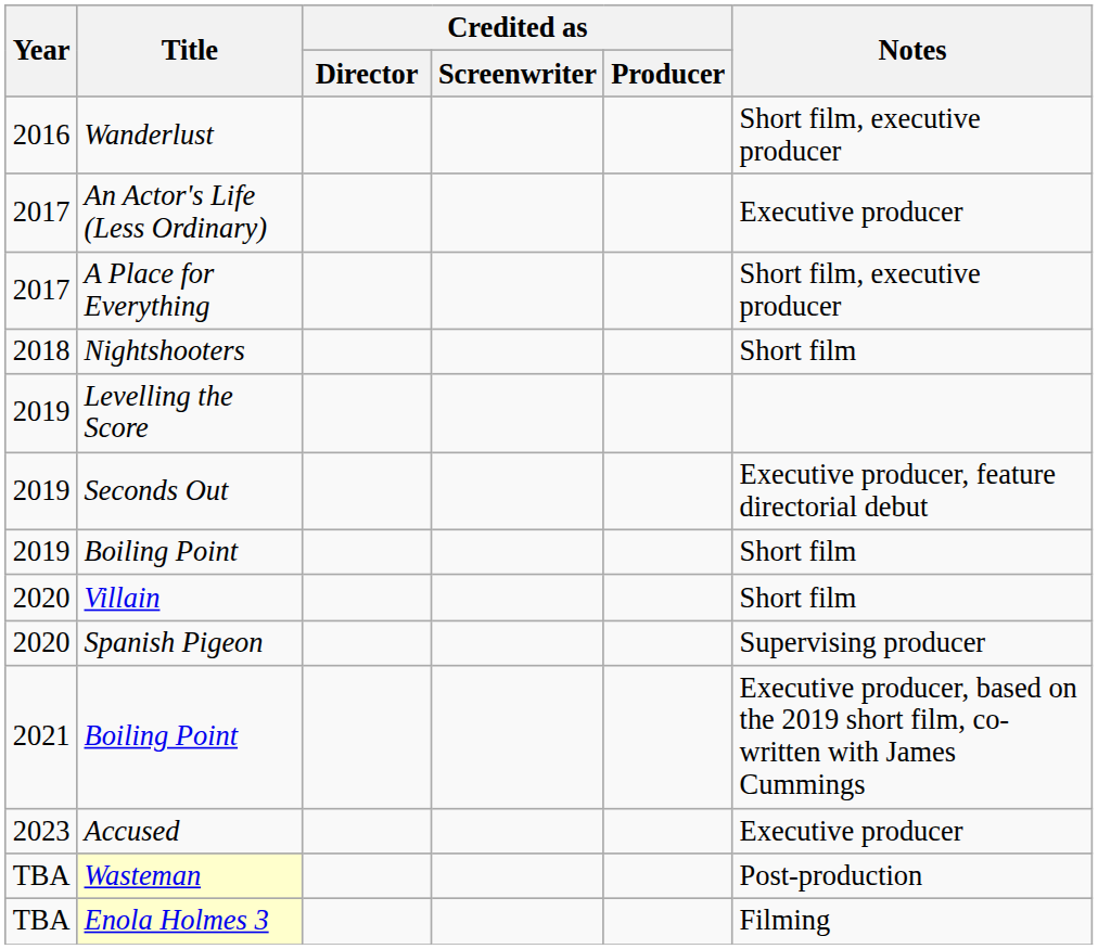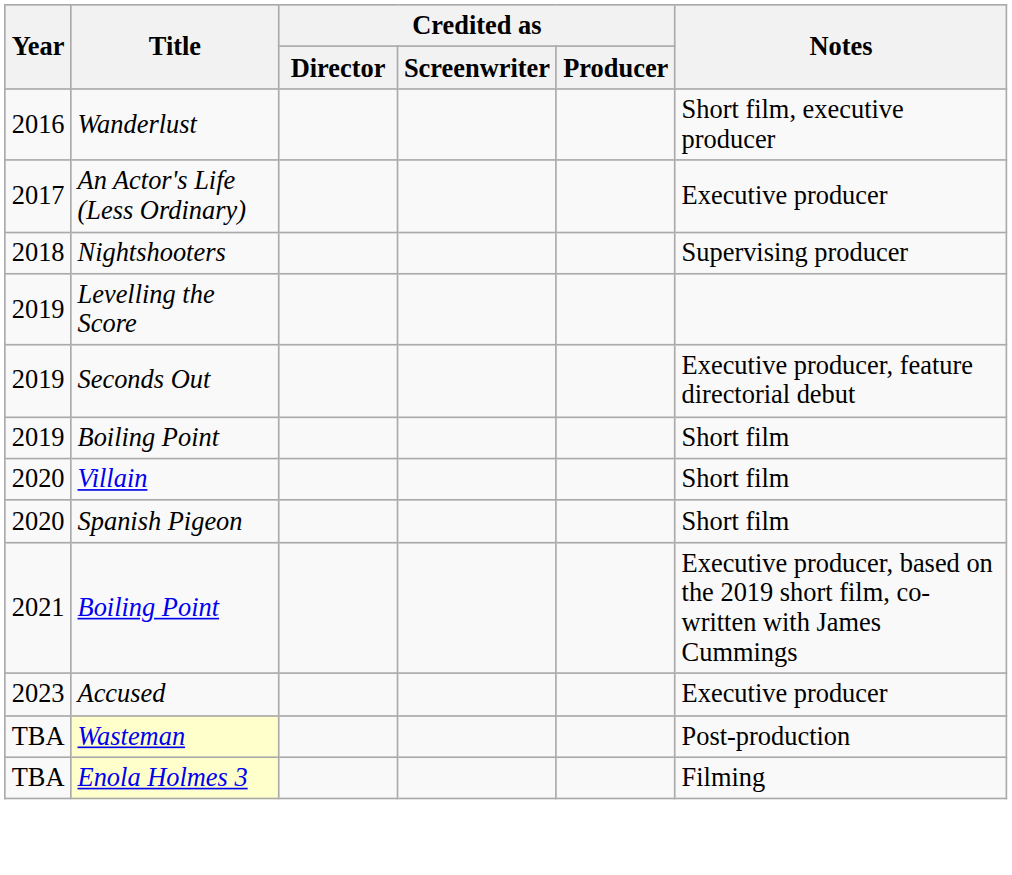 <table class="wikitable sortable">
 <tr>
 <th rowspan=2 width="33">Year</th>
 <th rowspan=2>Title</th>
 <th colspan=3>Credited as</th>
 <th rowspan=2>Notes</th>
 </tr>
 <tr>
 <th width=65>Director</th>
 <th width=65>Screenwriter</th>
 <th width=65>Producer</th>
 </tr>
 <tr>
 <td align="center">2016</td>
 <td align="left"><em>Wanderlust</em></td>
 <td></td>
 <td></td>
 <td></td>
 <td>Short film, executive producer</td>
 </tr>
 <tr>
 <td align="center">2017</td>
 <td align="left"><em>An Actor's Life (Less Ordinary)</em></td>
 <td></td>
 <td></td>
 <td></td>
 <td>Executive producer</td>
 </tr>
 <tr>
-<td align="center">2017</td>
-<td align="left"><em>A Place for Everything</em></td>
-<td></td>
-<td></td>
-<td></td>
-<td>Short film, executive producer</td>
-</tr>
-<tr>
 <td align="center">2018</td>
 <td align="left"><em>Nightshooters</em></td>
 <td></td>
 <td></td>
 <td></td>
-<td>Short film</td>
+<td>Supervising producer</td>
 </tr>
 <tr>
 <td align="center">2019</td>
 <td align="left"><em>Levelling the Score</em></td>
 <td></td>
 <td></td>
 <td></td>
 <td></td>
 </tr>
 <tr>
 <td align="center">2019</td>
 <td align="left"><em>Seconds Out</em></td>
 <td></td>
 <td></td>
 <td></td>
 <td>Executive producer, feature directorial debut</td>
 </tr>
 <tr>
 <td align="center">2019</td>
 <td align="left"><em>Boiling Point</em></td>
 <td></td>
 <td></td>
 <td></td>
 <td>Short film</td>
 </tr>
 <tr>
 <td align="center">2020</td>
 <td align="left"><em><a href='#'>Villain</a></em></td>
 <td></td>
 <td></td>
 <td></td>
 <td>Short film</td>
 </tr>
 <tr>
 <td align="center">2020</td>
 <td align="left"><em>Spanish Pigeon</em></td>
 <td></td>
 <td></td>
 <td></td>
-<td>Supervising producer</td>
+<td>Short film</td>
 </tr>
 <tr>
 <td align="center">2021</td>
 <td align="left"><em><a href='#'>Boiling Point</a></em></td>
 <td></td>
 <td></td>
 <td></td>
 <td>Executive producer, based on the 2019 short film, co-written with James Cummings</td>
 </tr>
 <tr>
 <td align="center">2023</td>
 <td align="left"><em>Accused</em></td>
 <td></td>
 <td></td>
 <td></td>
 <td>Executive producer</td>
 </tr>
 <tr>
 <td align="center">TBA</td>
 <td style="background:#FFFFCC;"><em><a href='#'>Wasteman</a></em></td>
 <td></td>
 <td></td>
 <td></td>
 <td>Post-production</td>
 </tr>
 <tr>
 <td align="center">TBA</td>
 <td style="background:#FFFFCC;"><em><a href='#'>Enola Holmes 3</a></em></td>
 <td></td>
 <td></td>
 <td></td>
 <td>Filming</td>
 </tr>
 </table>
